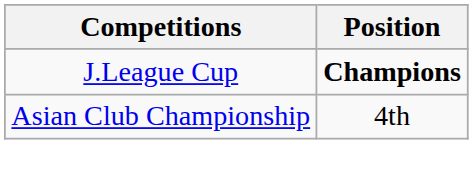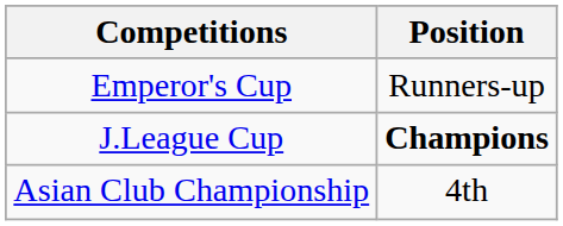 <table class="wikitable" style="text-align:center;">
 <tr>
 <th>Competitions</th>
 <th>Position</th>
+</tr>
+<tr>
+<td><a href='#'>Emperor's Cup</a></td>
+<td>Runners-up</td>
 </tr>
 <tr>
 <td><a href='#'>J.League Cup</a></td>
 <td><strong>Champions</strong></td>
 </tr>
 <tr>
 <td><a href='#'>Asian Club Championship</a></td>
 <td>4th</td>
 </tr>
 </table>
